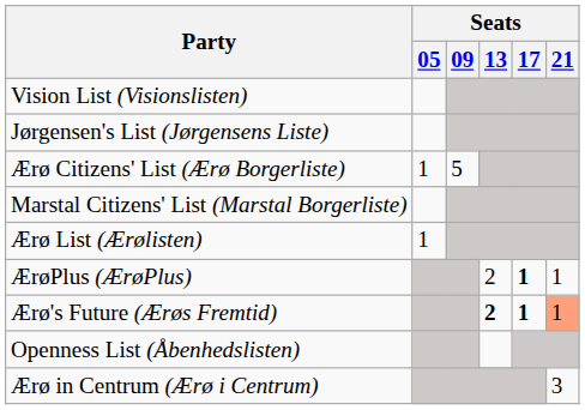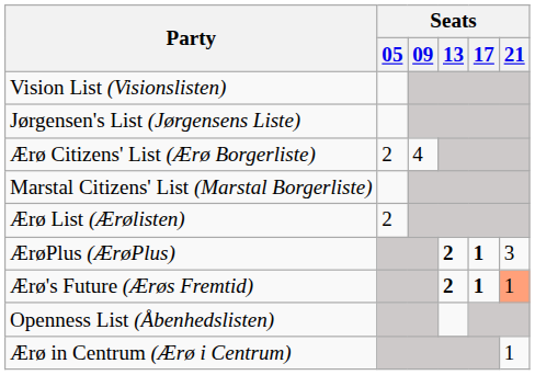 <table class="wikitable">
 <tr>
 <th rowspan=2>Party</th>
 <th colspan=11>Seats</th>
 </tr>
 <tr>
 <th><a href='#'>05</a></th>
 <th><a href='#'>09</a></th>
 <th><a href='#'>13</a></th>
 <th><a href='#'>17</a></th>
 <th><a href='#'>21</a></th>
 </tr>
 <tr>
 <td>Vision List <em>(Visionslisten)</em></td>
 <td></td>
 <td style="background:#CDC9C9;" colspan=4></td>
 </tr>
 <tr>
 <td>Jørgensen's List <em>(Jørgensens Liste)</em></td>
 <td></td>
 <td style="background:#CDC9C9;" colspan=4></td>
 </tr>
 <tr>
 <td>Ærø Citizens' List <em>(Ærø Borgerliste)</em></td>
-<td>1</td>
-<td>5</td>
+<td>2</td>
+<td>4</td>
 <td style="background:#CDC9C9;" colspan=3></td>
 </tr>
 <tr>
 <td>Marstal Citizens' List <em>(Marstal Borgerliste)</em></td>
 <td></td>
 <td style="background:#CDC9C9;" colspan=4></td>
 </tr>
 <tr>
 <td>Ærø List <em>(Ærølisten)</em></td>
-<td>1</td>
+<td>2</td>
 <td style="background:#CDC9C9;" colspan=4></td>
 </tr>
 <tr>
 <td>ÆrøPlus <em>(ÆrøPlus)</em></td>
 <td style="background:#CDC9C9;" colspan=2></td>
-<td>2</td>
+<td><strong>2</strong></td>
 <td><strong>1</strong></td>
-<td>1</td>
+<td>3</td>
 </tr>
 <tr>
 <td>Ærø's Future <em>(Ærøs Fremtid)</em></td>
 <td style="background:#CDC9C9;" colspan=2></td>
 <td><strong>2</strong></td>
 <td><strong>1</strong></td>
 <td style="background: lightsalmon;">1</td>
 </tr>
 <tr>
 <td>Openness List <em>(Åbenhedslisten)</em></td>
 <td style="background:#CDC9C9;" colspan=2></td>
 <td></td>
 <td style="background:#CDC9C9;" colspan=2></td>
 </tr>
 <tr>
 <td>Ærø in Centrum <em>(Ærø i Centrum)</em></td>
 <td style="background:#CDC9C9;" colspan=4></td>
-<td>3</td>
+<td>1</td>
 </tr>
 </table>
